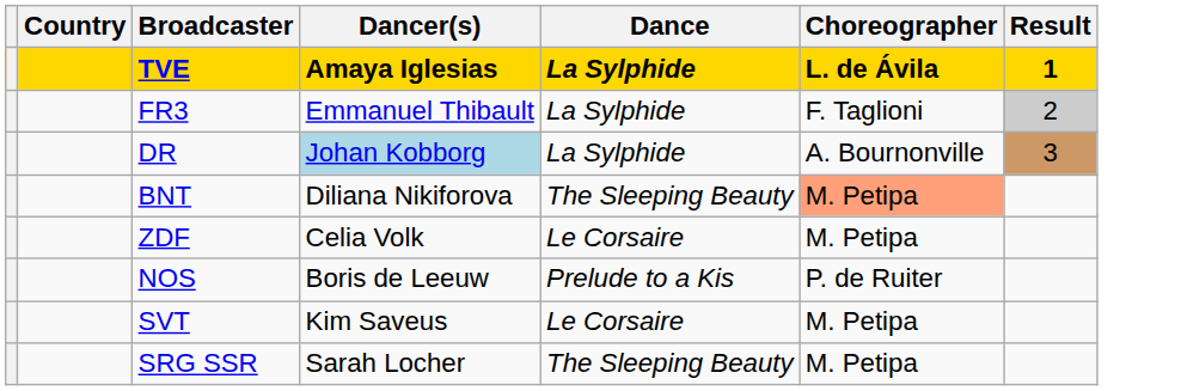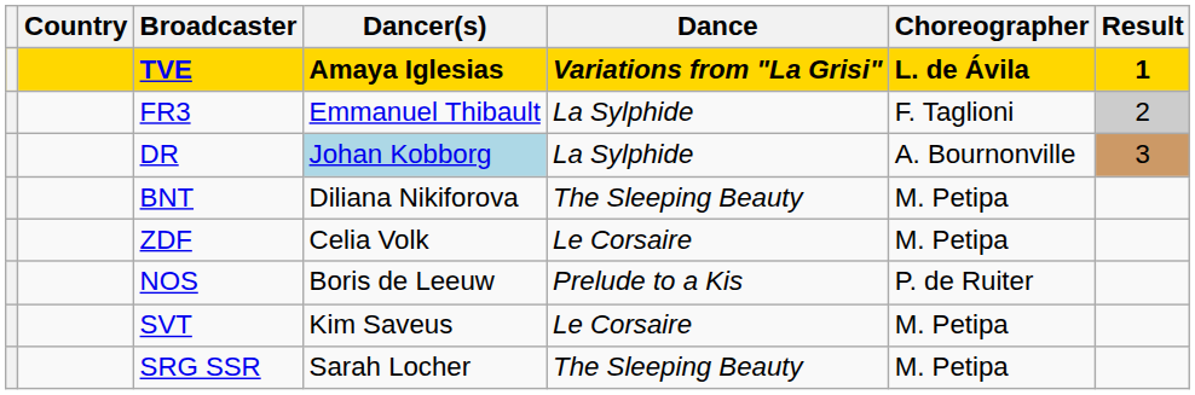 <table class="wikitable sortable plainrowheaders">
 <tr>
 <th scope="col"></th>
 <th scope="col">Country</th>
 <th scope="col">Broadcaster</th>
 <th scope="col">Dancer(s)</th>
 <th scope="col">Dance</th>
 <th scope="col">Choreographer</th>
 <th scope="col">Result</th>
 </tr>
 <tr style="font-weight:bold; background:gold;">
 <th scope="row" style="text-align:center;"></th>
 <td></td>
 <td><a href='#'>TVE</a></td>
 <td>Amaya Iglesias</td>
-<td><em>La Sylphide</em></td>
+<td><em>Variations from "La Grisi"</em></td>
 <td>L. de Ávila</td>
 <td style="text-align:center;">1</td>
 </tr>
 <tr>
 <th scope="row" style="text-align:center;"></th>
 <td></td>
 <td><a href='#'>FR3</a></td>
 <td><a href='#'>Emmanuel Thibault</a></td>
 <td><em>La Sylphide</em></td>
 <td>F. Taglioni</td>
 <td style="text-align:center; background-color:#CCC;">2</td>
 </tr>
 <tr>
 <th scope="row" style="text-align:center;"></th>
 <td></td>
 <td><a href='#'>DR</a></td>
 <td style="background: lightblue;"><a href='#'>Johan Kobborg</a></td>
 <td><em>La Sylphide</em></td>
 <td>A. Bournonville</td>
 <td style="text-align:center; background-color:#C96;">3</td>
 </tr>
 <tr>
 <th scope="row" style="text-align:center;"></th>
 <td></td>
 <td><a href='#'>BNT</a></td>
 <td>Diliana Nikiforova</td>
 <td><em>The Sleeping Beauty</em></td>
-<td style="background: lightsalmon;">M. Petipa</td>
+<td>M. Petipa</td>
 <td></td>
 </tr>
 <tr>
 <th scope="row" style="text-align:center;"></th>
 <td></td>
 <td><a href='#'>ZDF</a></td>
 <td>Celia Volk</td>
 <td><em>Le Corsaire</em></td>
 <td>M. Petipa</td>
 <td></td>
 </tr>
 <tr>
 <th scope="row" style="text-align:center;"></th>
 <td></td>
 <td><a href='#'>NOS</a></td>
 <td>Boris de Leeuw</td>
 <td><em>Prelude to a Kis</em></td>
 <td>P. de Ruiter</td>
 <td></td>
 </tr>
 <tr>
 <th scope="row" style="text-align:center;"></th>
 <td></td>
 <td><a href='#'>SVT</a></td>
 <td>Kim Saveus</td>
 <td><em>Le Corsaire</em></td>
 <td>M. Petipa</td>
 <td></td>
 </tr>
 <tr>
 <th scope="row" style="text-align:center;"></th>
 <td></td>
 <td><a href='#'>SRG SSR</a></td>
 <td>Sarah Locher</td>
 <td><em>The Sleeping Beauty</em></td>
 <td>M. Petipa</td>
 <td></td>
 </tr>
 </table>
